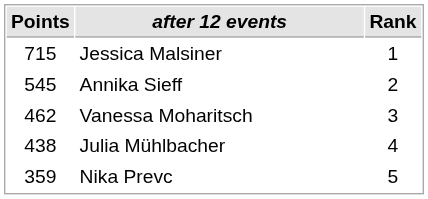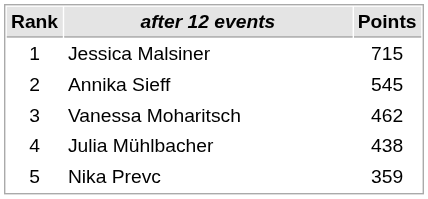 <table cellspacing="1" cellpadding="3" style="border:1px solid #aaa; font-size:86%;">
 <tr style="background:#e4e4e4;">
+<th style="border-bottom:1px solid #AAAAAA" width=10>Rank</th>
+<th style="border-bottom:1px solid #AAAAAA" width=200><em>after 12 events</em></th>
 <th style="border-bottom:1px solid #AAAAAA" width=20>Points</th>
-<th style="border-bottom:1px solid #AAAAAA" width=200><em>after 12 events</em></th>
-<th style="border-bottom:1px solid #AAAAAA" width=10>Rank</th>
 </tr>
 <tr>
+<td align=center>1</td>
+<td> Jessica Malsiner</td>
 <td align=center>715</td>
-<td> Jessica Malsiner</td>
-<td align=center>1</td>
 </tr>
 <tr>
+<td align=center>2</td>
+<td> Annika Sieff</td>
 <td align=center>545</td>
-<td> Annika Sieff</td>
-<td align=center>2</td>
 </tr>
 <tr>
+<td align=center>3</td>
+<td> Vanessa Moharitsch</td>
 <td align=center>462</td>
-<td> Vanessa Moharitsch</td>
-<td align=center>3</td>
 </tr>
 <tr>
+<td align=center>4</td>
+<td> Julia Mühlbacher</td>
 <td align=center>438</td>
-<td> Julia Mühlbacher</td>
-<td align=center>4</td>
 </tr>
 <tr>
+<td align=center>5</td>
+<td> Nika Prevc</td>
 <td align=center>359</td>
-<td> Nika Prevc</td>
-<td align=center>5</td>
 </tr>
 </table>
